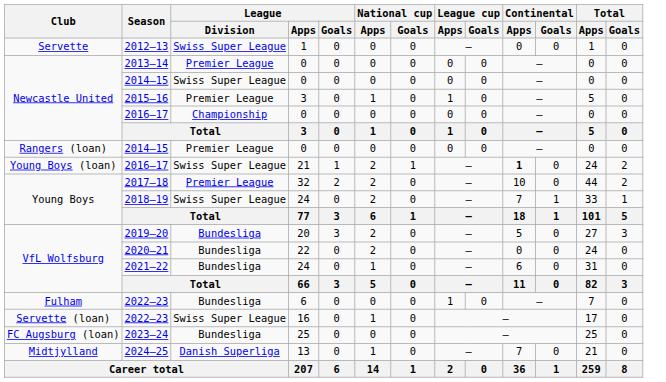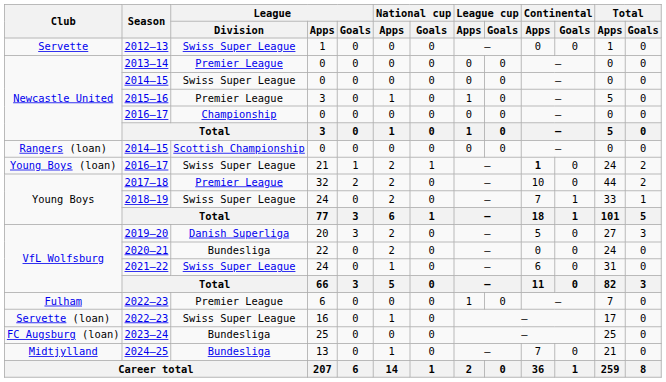 <table class="wikitable" style="text-align: center">
 <tr>
 <th rowspan="2">Club</th>
 <th rowspan="2">Season</th>
 <th colspan="3">League</th>
 <th colspan="2">National cup</th>
 <th colspan="2">League cup</th>
 <th colspan="2">Continental</th>
 <th colspan="2">Total</th>
 </tr>
 <tr>
 <th>Division</th>
 <th>Apps</th>
 <th>Goals</th>
 <th>Apps</th>
 <th>Goals</th>
 <th>Apps</th>
 <th>Goals</th>
 <th>Apps</th>
 <th>Goals</th>
 <th>Apps</th>
 <th>Goals</th>
 </tr>
 <tr>
 <td><a href='#'>Servette</a></td>
 <td><a href='#'>2012–13</a></td>
 <td><a href='#'>Swiss Super League</a></td>
 <td>1</td>
 <td>0</td>
 <td>0</td>
 <td>0</td>
 <td colspan="2">—</td>
 <td>0</td>
 <td>0</td>
 <td>1</td>
 <td>0</td>
 </tr>
 <tr>
 <td rowspan="5"><a href='#'>Newcastle United</a></td>
 <td><a href='#'>2013–14</a></td>
 <td><a href='#'>Premier League</a></td>
 <td>0</td>
 <td>0</td>
 <td>0</td>
 <td>0</td>
 <td>0</td>
 <td>0</td>
 <td colspan="2">—</td>
 <td>0</td>
 <td>0</td>
 </tr>
 <tr>
 <td><a href='#'>2014–15</a></td>
 <td>Swiss Super League</td>
 <td>0</td>
 <td>0</td>
 <td>0</td>
 <td>0</td>
 <td>0</td>
 <td>0</td>
 <td colspan="2">—</td>
 <td>0</td>
 <td>0</td>
 </tr>
 <tr>
 <td><a href='#'>2015–16</a></td>
 <td>Premier League</td>
 <td>3</td>
 <td>0</td>
 <td>1</td>
 <td>0</td>
 <td>1</td>
 <td>0</td>
 <td colspan="2">—</td>
 <td>5</td>
 <td>0</td>
 </tr>
 <tr>
 <td><a href='#'>2016–17</a></td>
 <td><a href='#'>Championship</a></td>
 <td>0</td>
 <td>0</td>
 <td>0</td>
 <td>0</td>
 <td>0</td>
 <td>0</td>
 <td colspan="2">—</td>
 <td>0</td>
 <td>0</td>
 </tr>
 <tr>
 <th colspan="2">Total</th>
 <th>3</th>
 <th>0</th>
 <th>1</th>
 <th>0</th>
 <th>1</th>
 <th>0</th>
 <th colspan="2">—</th>
 <th>5</th>
 <th>0</th>
 </tr>
 <tr>
 <td><a href='#'>Rangers</a> (loan)</td>
 <td><a href='#'>2014–15</a></td>
-<td>Premier League</td>
+<td><a href='#'>Scottish Championship</a></td>
 <td>0</td>
 <td>0</td>
 <td>0</td>
 <td>0</td>
 <td>0</td>
 <td>0</td>
 <td colspan="2">—</td>
 <td>0</td>
 <td>0</td>
 </tr>
 <tr>
 <td><a href='#'>Young Boys</a> (loan)</td>
 <td><a href='#'>2016–17</a></td>
 <td>Swiss Super League</td>
 <td>21</td>
 <td>1</td>
 <td>2</td>
 <td>1</td>
 <td colspan="2">—</td>
 <td><strong>1</strong></td>
 <td>0</td>
 <td>24</td>
 <td>2</td>
 </tr>
 <tr>
 <td rowspan="3">Young Boys</td>
 <td><a href='#'>2017–18</a></td>
 <td><a href='#'>Premier League</a></td>
 <td>32</td>
 <td>2</td>
 <td>2</td>
 <td>0</td>
 <td colspan="2">—</td>
 <td>10</td>
 <td>0</td>
 <td>44</td>
 <td>2</td>
 </tr>
 <tr>
 <td><a href='#'>2018–19</a></td>
 <td>Swiss Super League</td>
 <td>24</td>
 <td>0</td>
 <td>2</td>
 <td>0</td>
 <td colspan="2">—</td>
 <td>7</td>
 <td>1</td>
 <td>33</td>
 <td>1</td>
 </tr>
 <tr>
 <th colspan="2">Total</th>
 <th>77</th>
 <th>3</th>
 <th>6</th>
 <th>1</th>
 <th colspan="2">—</th>
 <th>18</th>
 <th>1</th>
 <th>101</th>
 <th>5</th>
 </tr>
 <tr>
 <td rowspan="4"><a href='#'>VfL Wolfsburg</a></td>
 <td><a href='#'>2019–20</a></td>
-<td><a href='#'>Bundesliga</a></td>
+<td><a href='#'>Danish Superliga</a></td>
 <td>20</td>
 <td>3</td>
 <td>2</td>
 <td>0</td>
 <td colspan="2">—</td>
 <td>5</td>
 <td>0</td>
 <td>27</td>
 <td>3</td>
 </tr>
 <tr>
 <td><a href='#'>2020–21</a></td>
 <td>Bundesliga</td>
 <td>22</td>
 <td>0</td>
 <td>2</td>
 <td>0</td>
 <td colspan="2">—</td>
 <td>0</td>
 <td>0</td>
 <td>24</td>
 <td>0</td>
 </tr>
 <tr>
 <td><a href='#'>2021–22</a></td>
-<td>Bundesliga</td>
+<td><a href='#'>Swiss Super League</a></td>
 <td>24</td>
 <td>0</td>
 <td>1</td>
 <td>0</td>
 <td colspan="2">—</td>
 <td>6</td>
 <td>0</td>
 <td>31</td>
 <td>0</td>
 </tr>
 <tr>
 <th colspan="2">Total</th>
 <th>66</th>
 <th>3</th>
 <th>5</th>
 <th>0</th>
 <th colspan="2">—</th>
 <th>11</th>
 <th>0</th>
 <th>82</th>
 <th>3</th>
 </tr>
 <tr>
 <td><a href='#'>Fulham</a></td>
 <td><a href='#'>2022–23</a></td>
-<td>Bundesliga</td>
+<td>Premier League</td>
 <td>6</td>
 <td>0</td>
 <td>0</td>
 <td>0</td>
 <td>1</td>
 <td>0</td>
 <td colspan="2">—</td>
 <td>7</td>
 <td>0</td>
 </tr>
 <tr>
 <td><a href='#'>Servette</a> (loan)</td>
 <td><a href='#'>2022–23</a></td>
 <td>Swiss Super League</td>
 <td>16</td>
 <td>0</td>
 <td>1</td>
 <td>0</td>
 <td colspan="4">—</td>
 <td>17</td>
 <td>0</td>
 </tr>
 <tr>
 <td><a href='#'>FC Augsburg</a> (loan)</td>
 <td><a href='#'>2023–24</a></td>
 <td>Bundesliga</td>
 <td>25</td>
 <td>0</td>
 <td>0</td>
 <td>0</td>
 <td colspan="4">—</td>
 <td>25</td>
 <td>0</td>
 </tr>
 <tr>
 <td><a href='#'>Midtjylland</a></td>
 <td><a href='#'>2024–25</a></td>
-<td><a href='#'>Danish Superliga</a></td>
+<td><a href='#'>Bundesliga</a></td>
 <td>13</td>
 <td>0</td>
 <td>1</td>
 <td>0</td>
 <td colspan="2">—</td>
 <td>7</td>
 <td>0</td>
 <td>21</td>
 <td>0</td>
 </tr>
 <tr>
 <th colspan="3">Career total</th>
 <th>207</th>
 <th>6</th>
 <th>14</th>
 <th>1</th>
 <th>2</th>
 <th>0</th>
 <th>36</th>
 <th>1</th>
 <th>259</th>
 <th>8</th>
 </tr>
 </table>
